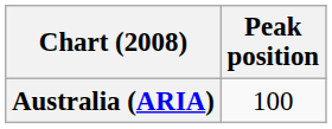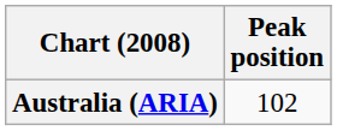 <table class="wikitable plainrowheaders">
 <tr>
 <th>Chart (2008)</th>
 <th>Peak<br>position</th>
 </tr>
 <tr>
 <th scope="row">Australia (<a href='#'>ARIA</a>)</th>
-<td align="center">100</td>
+<td align="center">102</td>
 </tr>
 </table>
